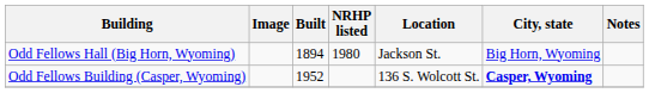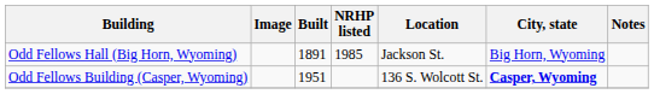 <table class="wikitable sortable">
 <tr>
 <th>Building<br></th>
 <th class="unsortable">Image</th>
 <th>Built</th>
 <th>NRHP<br>listed</th>
 <th>Location</th>
 <th>City, state</th>
 <th class="unsortable">Notes</th>
 </tr>
 <tr>
 <td><a href='#'>Odd Fellows Hall (Big Horn, Wyoming)</a></td>
 <td></td>
-<td>1894</td>
-<td>1980</td>
+<td>1891</td>
+<td>1985</td>
 <td>Jackson St.<br><small></small></td>
 <td><a href='#'>Big Horn, Wyoming</a></td>
 <td></td>
 </tr>
 <tr>
 <td><a href='#'>Odd Fellows Building (Casper, Wyoming)</a></td>
 <td></td>
-<td>1952</td>
+<td>1951</td>
 <td></td>
 <td>136 S. Wolcott St.<br><small></small></td>
 <td><strong><a href='#'>Casper, Wyoming</a></strong></td>
 <td></td>
 </tr>
 <tr>
 </tr>
 </table>
